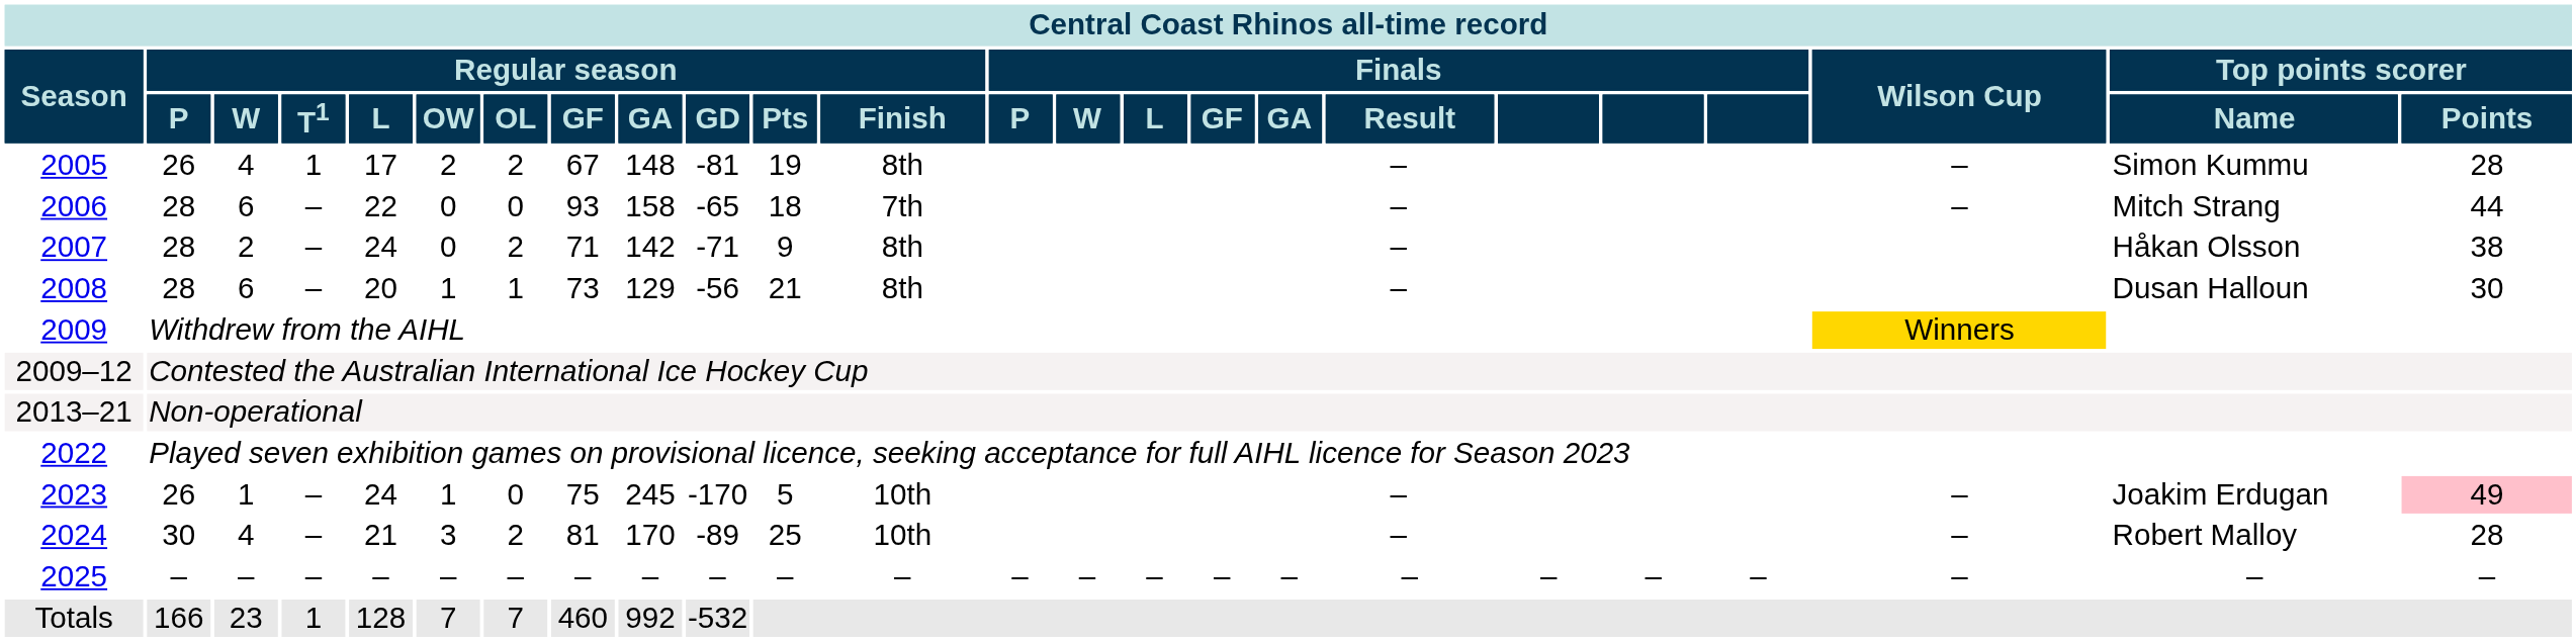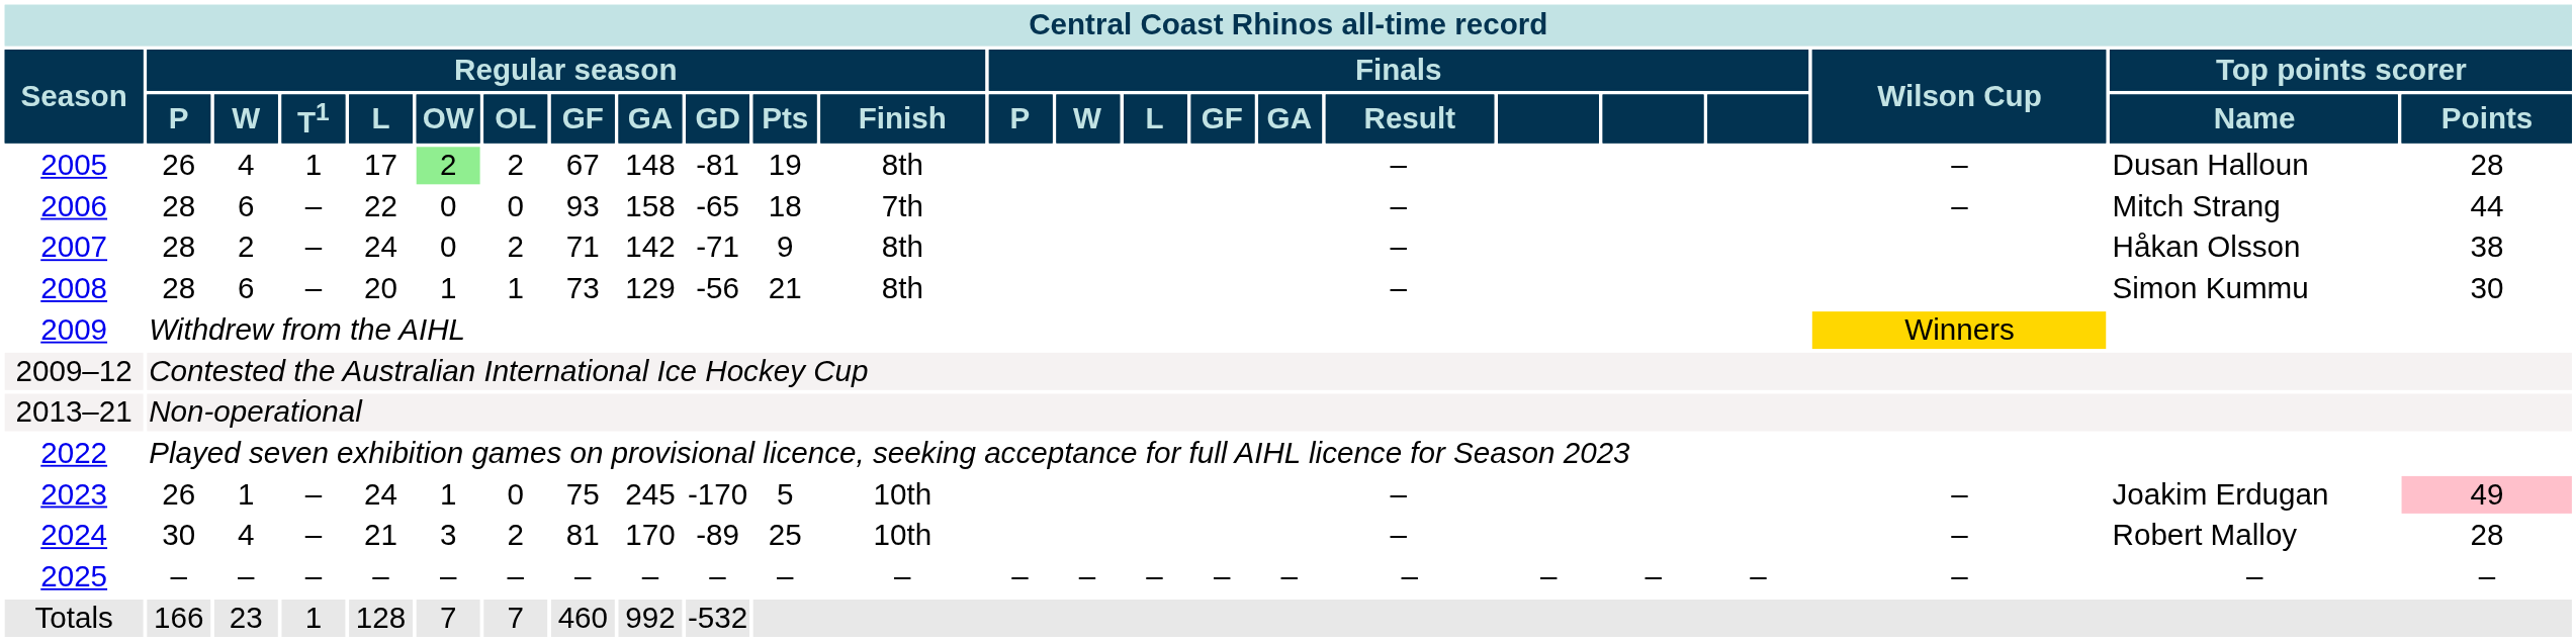 <table class="toccolours" style="width:86em;text-align: center">
 <tr>
 <th colspan="24" style="background:#c2e3e4;color:#023351;border:#c2e3e4 1px solid">Central Coast Rhinos all-time record</th>
 </tr>
 <tr>
 <th rowspan="2" style="background:#023351;color:#c2e3e4;border:#023351 1px solid; width: 70px">Season</th>
 <th colspan="11" style="background:#023351;color:#c2e3e4;border:#023351 1px solid">Regular season</th>
 <th colspan="9" style="background:#023351;color:#c2e3e4;border:#023351 1px solid">Finals</th>
 <th rowspan="2" style="background:#023351;color:#c2e3e4;border:#023351 1px solid">Wilson Cup</th>
 <th colspan="2" style="background:#023351;color:#c2e3e4;border:#023351 1px solid">Top points scorer</th>
 </tr>
 <tr>
 <th style="background:#023351;color:#c2e3e4;border:#023351 1px solid; width: 30px">P</th>
 <th style="background:#023351;color:#c2e3e4;border:#023351 1px solid; width: 30px">W</th>
 <th style="background:#023351;color:#c2e3e4;border:#023351 1px solid; width: 30px">T<sup>1</sup></th>
 <th style="background:#023351;color:#c2e3e4;border:#023351 1px solid; width: 30px">L</th>
 <th style="background:#023351;color:#c2e3e4;border:#023351 1px solid; width: 30px">OW</th>
 <th style="background:#023351;color:#c2e3e4;border:#023351 1px solid; width: 30px">OL</th>
 <th style="background:#023351;color:#c2e3e4;border:#023351 1px solid; width: 30px">GF</th>
 <th style="background:#023351;color:#c2e3e4;border:#023351 1px solid; width: 30px">GA</th>
 <th style="background:#023351;color:#c2e3e4;border:#023351 1px solid; width: 30px">GD</th>
 <th style="background:#023351;color:#c2e3e4;border:#023351 1px solid; width: 30px">Pts</th>
 <th style="background:#023351;color:#c2e3e4;border:#023351 1px solid">Finish</th>
 <th style="background:#023351;color:#c2e3e4;border:#023351 1px solid; width: 30px">P</th>
 <th style="background:#023351;color:#c2e3e4;border:#023351 1px solid; width: 30px">W</th>
 <th style="background:#023351;color:#c2e3e4;border:#023351 1px solid; width: 30px">L</th>
 <th style="background:#023351;color:#c2e3e4;border:#023351 1px solid; width: 30px">GF</th>
 <th style="background:#023351;color:#c2e3e4;border:#023351 1px solid; width: 30px">GA</th>
 <th style="background:#023351;color:#c2e3e4;border:#023351 1px solid">Result</th>
 <th style="background:#023351;color:#c2e3e4;border:#023351 1px solid; width: 50px"></th>
 <th style="background:#023351;color:#c2e3e4;border:#023351 1px solid; width: 50px"></th>
 <th style="background:#023351;color:#c2e3e4;border:#023351 1px solid; width: 50px"></th>
 <th style="background:#023351;color:#c2e3e4;border:#023351 1px solid; width: 150px">Name</th>
 <th style="background:#023351;color:#c2e3e4;border:#023351 1px solid">Points</th>
 </tr>
 <tr>
 <td><a href='#'>2005</a></td>
 <td>26</td>
 <td>4</td>
 <td>1</td>
 <td>17</td>
-<td>2</td>
+<td style="background: lightgreen;">2</td>
 <td>2</td>
 <td>67</td>
 <td>148</td>
 <td>-81</td>
 <td>19</td>
 <td>8th</td>
 <td colspan="9">–</td>
 <td>–</td>
-<td align="left"> Simon Kummu</td>
+<td align="left"> Dusan Halloun</td>
 <td>28</td>
 </tr>
 <tr>
 <td><a href='#'>2006</a></td>
 <td>28</td>
 <td>6</td>
 <td>–</td>
 <td>22</td>
 <td>0</td>
 <td>0</td>
 <td>93</td>
 <td>158</td>
 <td>-65</td>
 <td>18</td>
 <td>7th</td>
 <td colspan="9">–</td>
 <td>–</td>
 <td align="left"> Mitch Strang</td>
 <td>44</td>
 </tr>
 <tr>
 <td><a href='#'>2007</a></td>
 <td>28</td>
 <td>2</td>
 <td>–</td>
 <td>24</td>
 <td>0</td>
 <td>2</td>
 <td>71</td>
 <td>142</td>
 <td>-71</td>
 <td>9</td>
 <td>8th</td>
 <td colspan="9">–</td>
 <td></td>
 <td align="left"> Håkan Olsson</td>
 <td>38</td>
 </tr>
 <tr>
 <td><a href='#'>2008</a></td>
 <td>28</td>
 <td>6</td>
 <td>–</td>
 <td>20</td>
 <td>1</td>
 <td>1</td>
 <td>73</td>
 <td>129</td>
 <td>-56</td>
 <td>21</td>
 <td>8th</td>
 <td colspan="9">–</td>
 <td></td>
-<td align="left"> Dusan Halloun</td>
+<td align="left"> Simon Kummu</td>
 <td>30</td>
 </tr>
 <tr>
 <td><a href='#'>2009</a></td>
 <td align="left"; colspan="20"><em>Withdrew from the AIHL</em></td>
 <td bgcolor="gold">Winners</td>
 <td></td>
 </tr>
 <tr>
 <td bgcolor="#f5f2f2">2009–12</td>
 <td align="left"; colspan=23 bgcolor="#f5f2f2"><em>Contested the Australian International Ice Hockey Cup</em></td>
 </tr>
 <tr>
 <td bgcolor="#f5f2f2">2013–21</td>
 <td align="left"; colspan=23 bgcolor="#f5f2f2"><em>Non-operational</em></td>
 </tr>
 <tr>
 <td><a href='#'>2022</a></td>
 <td align="left"; colspan=23><em>Played seven exhibition games on provisional licence, seeking acceptance for full AIHL licence for Season 2023</em></td>
 </tr>
 <tr>
 <td><a href='#'>2023</a></td>
 <td>26</td>
 <td>1</td>
 <td>–</td>
 <td>24</td>
 <td>1</td>
 <td>0</td>
 <td>75</td>
 <td>245</td>
 <td>-170</td>
 <td>5</td>
 <td>10th</td>
 <td colspan="9">–</td>
 <td>–</td>
 <td align="left"> Joakim Erdugan</td>
 <td style="background: pink;">49</td>
 </tr>
 <tr>
 <td><a href='#'>2024</a></td>
 <td>30</td>
 <td>4</td>
 <td>–</td>
 <td>21</td>
 <td>3</td>
 <td>2</td>
 <td>81</td>
 <td>170</td>
 <td>-89</td>
 <td>25</td>
 <td>10th</td>
 <td colspan="9">–</td>
 <td>–</td>
 <td align="left"> Robert Malloy</td>
 <td>28</td>
 </tr>
 <tr>
 <td><a href='#'>2025</a></td>
 <td>–</td>
 <td>–</td>
 <td>–</td>
 <td>–</td>
 <td>–</td>
 <td>–</td>
 <td>–</td>
 <td>–</td>
 <td>–</td>
 <td>–</td>
 <td>–</td>
 <td>–</td>
 <td>–</td>
 <td>–</td>
 <td>–</td>
 <td>–</td>
 <td>–</td>
 <td>–</td>
 <td>–</td>
 <td>–</td>
 <td>–</td>
 <td>–</td>
 <td>–</td>
 </tr>
 <tr>
 <td bgcolor="#e8e8e8">Totals</td>
 <td bgcolor="#e8e8e8">166</td>
 <td bgcolor="#e8e8e8">23</td>
 <td bgcolor="#e8e8e8">1</td>
 <td bgcolor="#e8e8e8">128</td>
 <td bgcolor="#e8e8e8">7</td>
 <td bgcolor="#e8e8e8">7</td>
 <td bgcolor="#e8e8e8">460</td>
 <td bgcolor="#e8e8e8">992</td>
 <td bgcolor="#e8e8e8">-532</td>
 <td colspan=14 bgcolor="#e8e8e8"></td>
 </tr>
 <tr>
 </tr>
 </table>
